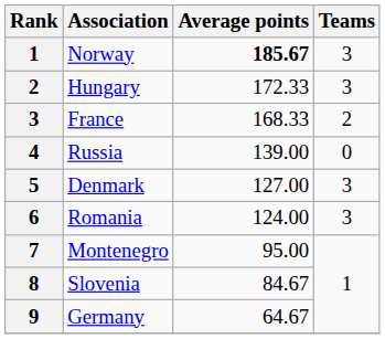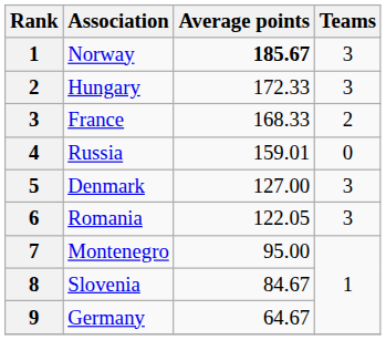 <table class="wikitable">
 <tr>
 <th>Rank</th>
 <th>Association</th>
 <th>Average points</th>
 <th>Teams</th>
 </tr>
 <tr>
 <th>1</th>
 <td> <a href='#'>Norway</a></td>
 <td align=right><strong>185.67</strong></td>
 <td align=center rowspan=1>3</td>
 </tr>
 <tr>
 <th>2</th>
 <td> <a href='#'>Hungary</a></td>
 <td align=right>172.33</td>
 <td align=center rowspan=1>3</td>
 </tr>
 <tr>
 <th>3</th>
 <td> <a href='#'>France</a></td>
 <td align=right>168.33</td>
 <td align=center rowspan=1>2</td>
 </tr>
 <tr>
 <th>4</th>
 <td> <a href='#'>Russia</a></td>
-<td align=right>139.00</td>
+<td align=right>159.01</td>
 <td align=center rowspan=1>0</td>
 </tr>
 <tr>
 <th>5</th>
 <td> <a href='#'>Denmark</a></td>
 <td align=right>127.00</td>
 <td align=center rowspan=1>3</td>
 </tr>
 <tr>
 <th>6</th>
 <td> <a href='#'>Romania</a></td>
-<td align="right">124.00</td>
+<td align="right">122.05</td>
 <td rowspan="1" align="center">3</td>
 </tr>
 <tr>
 <th>7</th>
 <td> <a href='#'>Montenegro</a></td>
 <td align="right">95.00</td>
 <td rowspan="3" align="center">1</td>
 </tr>
 <tr>
 <th>8</th>
 <td> <a href='#'>Slovenia</a></td>
 <td align="right">84.67</td>
 </tr>
 <tr>
 <th>9</th>
 <td> <a href='#'>Germany</a></td>
 <td align="right">64.67</td>
 </tr>
 <tr>
 </tr>
 </table>
